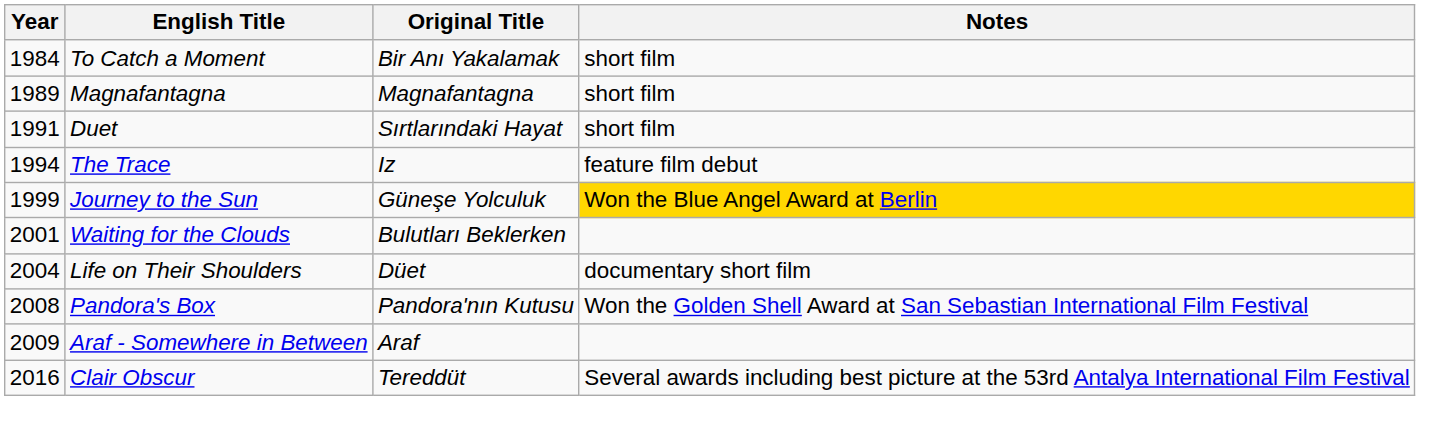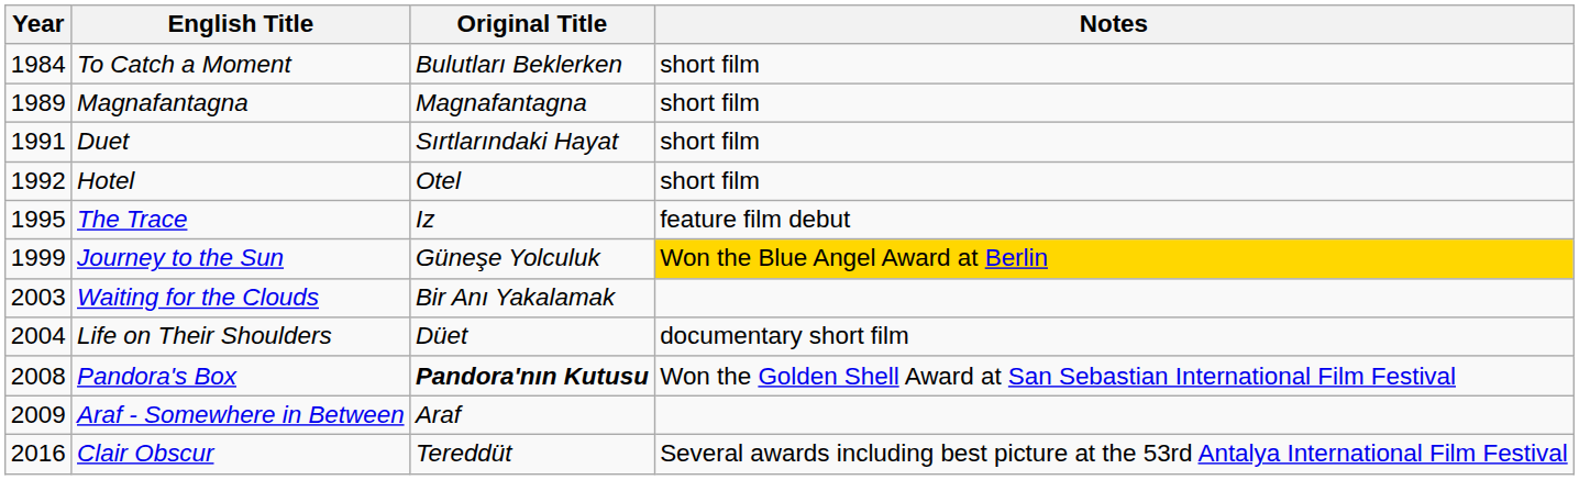 <table class="wikitable">
 <tr>
 <th>Year</th>
 <th>English Title</th>
 <th>Original Title</th>
 <th>Notes</th>
 </tr>
 <tr>
 <td>1984</td>
 <td><em>To Catch a Moment</em></td>
-<td><em>Bir Anı Yakalamak</em></td>
+<td><em>Bulutları Beklerken</em></td>
 <td>short film</td>
 </tr>
 <tr>
 <td>1989</td>
 <td><em>Magnafantagna</em></td>
 <td><em>Magnafantagna</em></td>
 <td>short film</td>
 </tr>
 <tr>
 <td>1991</td>
 <td><em>Duet</em></td>
 <td><em>Sırtlarındaki Hayat</em></td>
 <td>short film</td>
 </tr>
 <tr>
-<td>1994</td>
+<td>1992</td>
+<td><em>Hotel</em></td>
+<td><em>Otel</em></td>
+<td>short film</td>
+</tr>
+<tr>
+<td>1995</td>
 <td><em><a href='#'>The Trace</a></em></td>
 <td><em>Iz</em></td>
 <td>feature film debut</td>
 </tr>
 <tr>
 <td>1999</td>
 <td><em><a href='#'>Journey to the Sun</a></em></td>
 <td><em>Güneşe Yolculuk</em></td>
 <td style="background: gold;">Won the Blue Angel Award at <a href='#'>Berlin</a></td>
 </tr>
 <tr>
-<td>2001</td>
+<td>2003</td>
 <td><em><a href='#'>Waiting for the Clouds</a></em></td>
-<td><em>Bulutları Beklerken</em></td>
+<td><em>Bir Anı Yakalamak</em></td>
 <td></td>
 </tr>
 <tr>
 <td>2004</td>
 <td><em>Life on Their Shoulders</em></td>
 <td><em>Düet</em></td>
 <td>documentary short film</td>
 </tr>
 <tr>
 <td>2008</td>
 <td><em><a href='#'>Pandora's Box</a></em></td>
-<td><em>Pandora'nın Kutusu</em></td>
+<td><strong><em>Pandora'nın Kutusu</em></strong></td>
 <td>Won the <a href='#'>Golden Shell</a> Award at <a href='#'>San Sebastian International Film Festival</a></td>
 </tr>
 <tr>
 <td>2009</td>
 <td><em><a href='#'>Araf - Somewhere in Between</a></em></td>
 <td><em>Araf</em></td>
 <td></td>
 </tr>
 <tr>
 <td>2016</td>
 <td><em><a href='#'>Clair Obscur</a></em></td>
 <td><em>Tereddüt</em></td>
 <td>Several awards including best picture at the 53rd <a href='#'>Antalya International Film Festival</a></td>
 </tr>
 </table>
